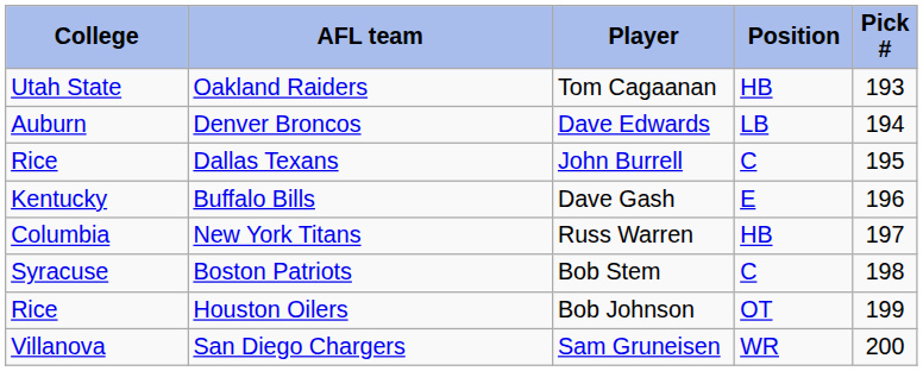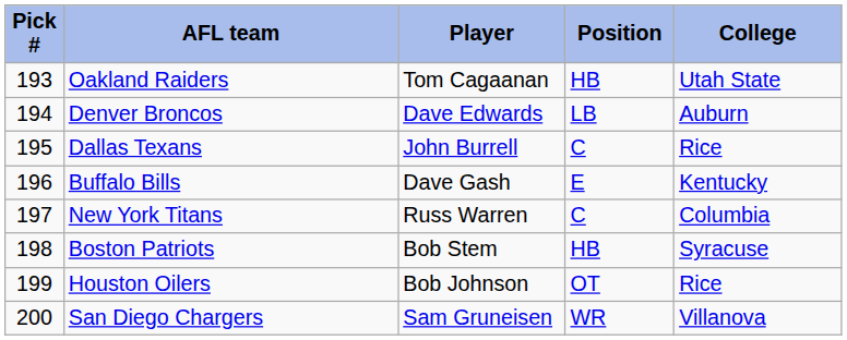 <table class="wikitable sortable sortable" style="width: 100%">
 <tr>
-<th style="background:#A8BDEC;">College</th>
+<th style="background:#A8BDEC;" width=7%>Pick #</th>
 <th width=40% style="background:#A8BDEC;">AFL team</th>
 <th width=20% style="background:#A8BDEC;">Player</th>
 <th width=13% style="background:#A8BDEC;">Position</th>
-<th style="background:#A8BDEC;" width=7%>Pick #</th>
+<th style="background:#A8BDEC;">College</th>
 </tr>
 <tr>
-<td><a href='#'>Utah State</a></td>
+<td align="center">193</td>
 <td><a href='#'>Oakland Raiders</a></td>
 <td>Tom Cagaanan</td>
 <td><a href='#'>HB</a></td>
-<td align="center">193</td>
+<td><a href='#'>Utah State</a></td>
 </tr>
 <tr>
-<td><a href='#'>Auburn</a></td>
+<td align="center">194</td>
 <td><a href='#'>Denver Broncos</a></td>
 <td><a href='#'>Dave Edwards</a></td>
 <td><a href='#'>LB</a></td>
-<td align="center">194</td>
+<td><a href='#'>Auburn</a></td>
 </tr>
 <tr>
-<td><a href='#'>Rice</a></td>
+<td align="center">195</td>
 <td><a href='#'>Dallas Texans</a></td>
 <td><a href='#'>John Burrell</a></td>
 <td><a href='#'>C</a></td>
-<td align="center">195</td>
+<td><a href='#'>Rice</a></td>
 </tr>
 <tr>
-<td><a href='#'>Kentucky</a></td>
+<td align="center">196</td>
 <td><a href='#'>Buffalo Bills</a></td>
 <td>Dave Gash</td>
 <td><a href='#'>E</a></td>
-<td align="center">196</td>
+<td><a href='#'>Kentucky</a></td>
 </tr>
 <tr>
-<td><a href='#'>Columbia</a></td>
+<td align="center">197</td>
 <td><a href='#'>New York Titans</a></td>
 <td>Russ Warren</td>
-<td><a href='#'>HB</a></td>
-<td align="center">197</td>
+<td><a href='#'>C</a></td>
+<td><a href='#'>Columbia</a></td>
 </tr>
 <tr>
-<td><a href='#'>Syracuse</a></td>
+<td align="center">198</td>
 <td><a href='#'>Boston Patriots</a></td>
 <td>Bob Stem</td>
-<td><a href='#'>C</a></td>
-<td align="center">198</td>
+<td><a href='#'>HB</a></td>
+<td><a href='#'>Syracuse</a></td>
 </tr>
 <tr>
-<td><a href='#'>Rice</a></td>
+<td align="center">199</td>
 <td><a href='#'>Houston Oilers</a></td>
 <td>Bob Johnson</td>
 <td><a href='#'>OT</a></td>
-<td align="center">199</td>
+<td><a href='#'>Rice</a></td>
 </tr>
 <tr>
-<td><a href='#'>Villanova</a></td>
+<td align="center">200</td>
 <td><a href='#'>San Diego Chargers</a></td>
 <td><a href='#'>Sam Gruneisen</a></td>
 <td><a href='#'>WR</a></td>
-<td align="center">200</td>
+<td><a href='#'>Villanova</a></td>
 </tr>
 </table>
